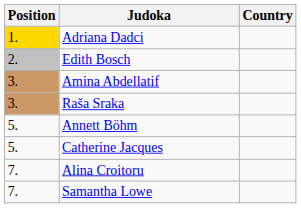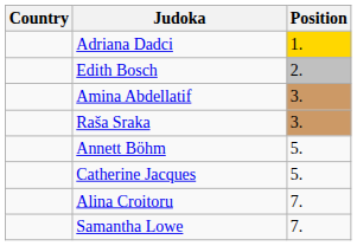 <table class=wikitable>
 <tr>
+<th width=10>Country</th>
+<th width=200>Judoka</th>
 <th width=10>Position</th>
-<th width=200>Judoka</th>
-<th width=10>Country</th>
 </tr>
 <tr>
+<td></td>
+<td><a href='#'>Adriana Dadci</a></td>
 <td bgcolor=gold>1.</td>
-<td><a href='#'>Adriana Dadci</a></td>
-<td></td>
 </tr>
 <tr>
+<td></td>
+<td><a href='#'>Edith Bosch</a></td>
 <td bgcolor="silver">2.</td>
-<td><a href='#'>Edith Bosch</a></td>
-<td></td>
 </tr>
 <tr>
+<td></td>
+<td><a href='#'>Amina Abdellatif</a></td>
 <td bgcolor="CC9966">3.</td>
-<td><a href='#'>Amina Abdellatif</a></td>
-<td></td>
 </tr>
 <tr>
+<td></td>
+<td><a href='#'>Raša Sraka</a></td>
 <td bgcolor="CC9966">3.</td>
-<td><a href='#'>Raša Sraka</a></td>
-<td></td>
 </tr>
 <tr>
+<td></td>
+<td><a href='#'>Annett Böhm</a></td>
 <td>5.</td>
-<td><a href='#'>Annett Böhm</a></td>
-<td></td>
 </tr>
 <tr>
+<td></td>
+<td><a href='#'>Catherine Jacques</a></td>
 <td>5.</td>
-<td><a href='#'>Catherine Jacques</a></td>
-<td></td>
 </tr>
 <tr>
+<td></td>
+<td><a href='#'>Alina Croitoru</a></td>
 <td>7.</td>
-<td><a href='#'>Alina Croitoru</a></td>
-<td></td>
 </tr>
 <tr>
+<td></td>
+<td><a href='#'>Samantha Lowe</a></td>
 <td>7.</td>
-<td><a href='#'>Samantha Lowe</a></td>
-<td></td>
 </tr>
 </table>
